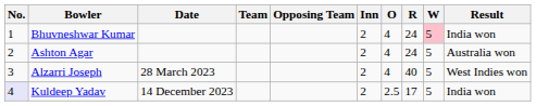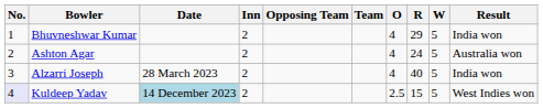 <table class="wikitable sortable">
 <tr>
 <th>No.</th>
 <th>Bowler</th>
 <th>Date</th>
+<th scope="col" style="width:20px;">Inn</th>
+<th>Opposing Team</th>
 <th>Team</th>
-<th>Opposing Team</th>
-<th scope="col" style="width:20px;">Inn</th>
 <th scope="col" style="width:20px;">O</th>
 <th scope="col" style="width:20px;">R</th>
 <th scope="col" style="width:20px;">W</th>
 <th>Result</th>
 </tr>
 <tr>
 <td>1</td>
 <td><a href='#'>Bhuvneshwar Kumar</a></td>
 <td></td>
+<td>2</td>
 <td></td>
 <td></td>
-<td>2</td>
 <td>4</td>
-<td>24</td>
-<td style="background: pink;">5</td>
+<td>29</td>
+<td>5</td>
 <td>India won</td>
 </tr>
 <tr>
 <td>2</td>
 <td><a href='#'>Ashton Agar</a></td>
 <td></td>
+<td>2</td>
 <td></td>
 <td></td>
-<td>2</td>
 <td>4</td>
 <td>24</td>
 <td>5</td>
 <td>Australia won</td>
 </tr>
 <tr>
 <td>3</td>
 <td><a href='#'>Alzarri Joseph</a></td>
 <td>28 March 2023</td>
+<td>2</td>
 <td></td>
 <td></td>
-<td>2</td>
 <td>4</td>
 <td>40</td>
 <td>5</td>
-<td>West Indies won</td>
+<td>India won</td>
 </tr>
 <tr>
 <td style="background: lavender;">4</td>
 <td><a href='#'>Kuldeep Yadav</a></td>
-<td>14 December 2023</td>
+<td style="background: lightblue;">14 December 2023</td>
+<td>2</td>
 <td></td>
 <td></td>
-<td>2</td>
 <td>2.5</td>
-<td>17</td>
+<td>15</td>
 <td>5</td>
-<td>India won</td>
+<td>West Indies won</td>
 </tr>
 </table>
